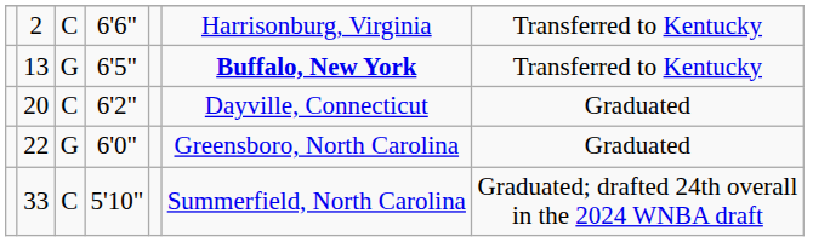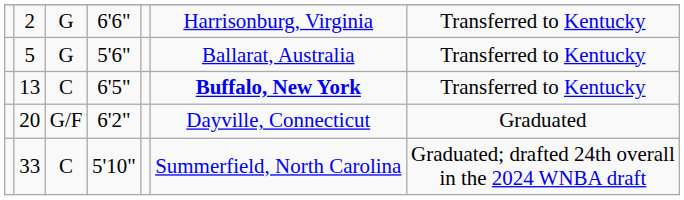 <table class="wikitable sortable" border="1" style="text-align: center;">
 <tr align=center>
 </tr>
 <tr>
 <td></td>
 <td>2</td>
-<td>C</td>
+<td>G</td>
 <td>6'6"</td>
 <td></td>
 <td><a href='#'>Harrisonburg, Virginia</a></td>
 <td>Transferred to <a href='#'>Kentucky</a></td>
 </tr>
 <tr>
 <td></td>
+<td>5</td>
+<td>G</td>
+<td>5'6"</td>
+<td></td>
+<td><a href='#'>Ballarat, Australia</a></td>
+<td>Transferred to <a href='#'>Kentucky</a></td>
+</tr>
+<tr>
+<td></td>
 <td>13</td>
-<td>G</td>
+<td>C</td>
 <td>6'5"</td>
 <td></td>
 <td><strong><a href='#'>Buffalo, New York</a></strong></td>
 <td>Transferred to <a href='#'>Kentucky</a></td>
 </tr>
 <tr>
 <td></td>
 <td>20</td>
-<td>C</td>
+<td>G/F</td>
 <td>6'2"</td>
 <td></td>
 <td><a href='#'>Dayville, Connecticut</a></td>
-<td>Graduated</td>
-</tr>
-<tr>
-<td></td>
-<td>22</td>
-<td>G</td>
-<td>6'0"</td>
-<td></td>
-<td><a href='#'>Greensboro, North Carolina</a></td>
 <td>Graduated</td>
 </tr>
 <tr>
 <td></td>
 <td>33</td>
 <td>C</td>
 <td>5'10"</td>
 <td></td>
 <td><a href='#'>Summerfield, North Carolina</a></td>
 <td>Graduated; drafted 24th overall<br>in the <a href='#'>2024 WNBA draft</a></td>
 </tr>
 </table>
